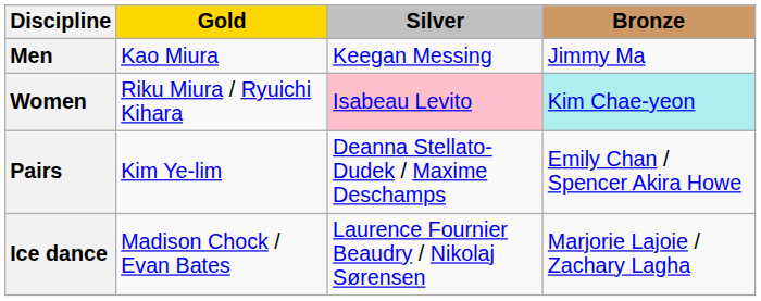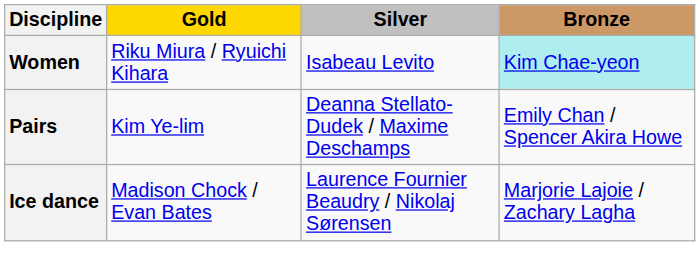 <table class="wikitable unsortable" style="text-align:left; width:90%;">
 <tr>
 <th scope="col" style="text-align:center; width:10%">Discipline</th>
 <td scope="col" style="text-align:center; width:30%; background:gold"><strong>Gold</strong></td>
 <td scope="col" style="text-align:center; width:30%; background:silver"><strong>Silver</strong></td>
 <td scope="col" style="text-align:center; width:30%; background:#c96"><strong>Bronze</strong></td>
 </tr>
 <tr>
-<th scope="row" style="text-align:left">Men</th>
-<td> <a href='#'>Kao Miura</a></td>
-<td> <a href='#'>Keegan Messing</a></td>
-<td> <a href='#'>Jimmy Ma</a></td>
-</tr>
-<tr>
 <th scope="row" style="text-align:left">Women</th>
 <td> <a href='#'>Riku Miura</a> / <a href='#'>Ryuichi Kihara</a></td>
-<td style="background: pink;"> <a href='#'>Isabeau Levito</a></td>
+<td> <a href='#'>Isabeau Levito</a></td>
 <td style="background: paleturquoise;"> <a href='#'>Kim Chae-yeon</a></td>
 </tr>
 <tr>
 <th scope="row" style="text-align:left">Pairs</th>
 <td> <a href='#'>Kim Ye-lim</a></td>
 <td> <a href='#'>Deanna Stellato-Dudek</a> / <a href='#'>Maxime Deschamps</a></td>
 <td> <a href='#'>Emily Chan</a> / <a href='#'>Spencer Akira Howe</a></td>
 </tr>
 <tr>
 <th scope="row" style="text-align:left">Ice dance</th>
 <td> <a href='#'>Madison Chock</a> / <a href='#'>Evan Bates</a></td>
 <td> <a href='#'>Laurence Fournier Beaudry</a> / <a href='#'>Nikolaj Sørensen</a></td>
 <td> <a href='#'>Marjorie Lajoie</a> / <a href='#'>Zachary Lagha</a></td>
 </tr>
 </table>
